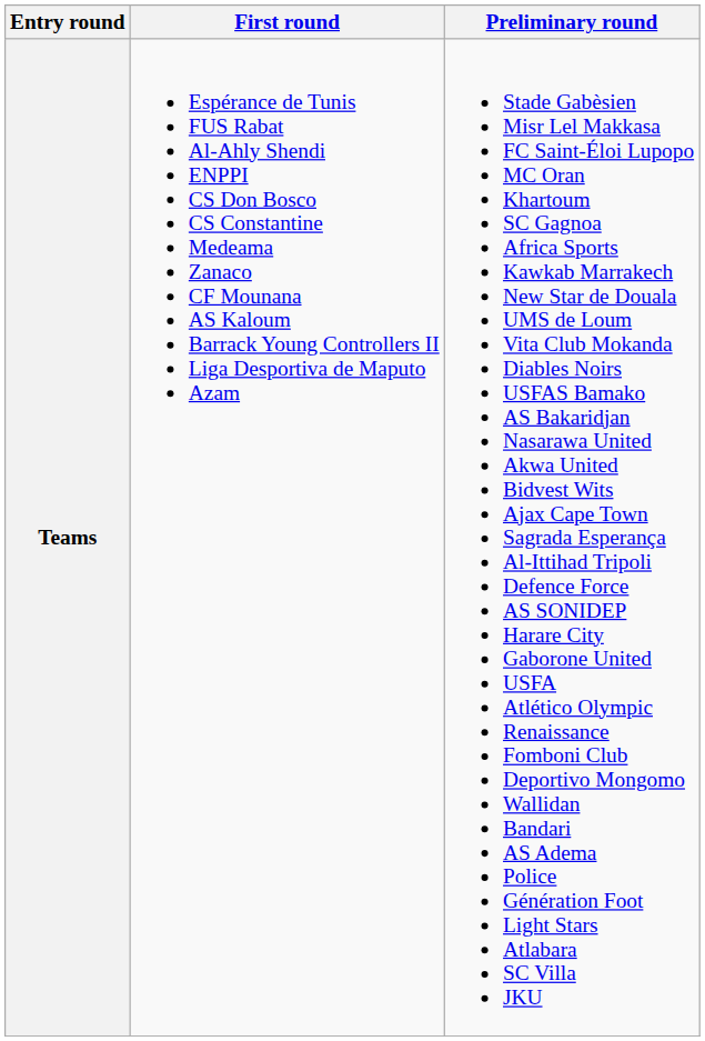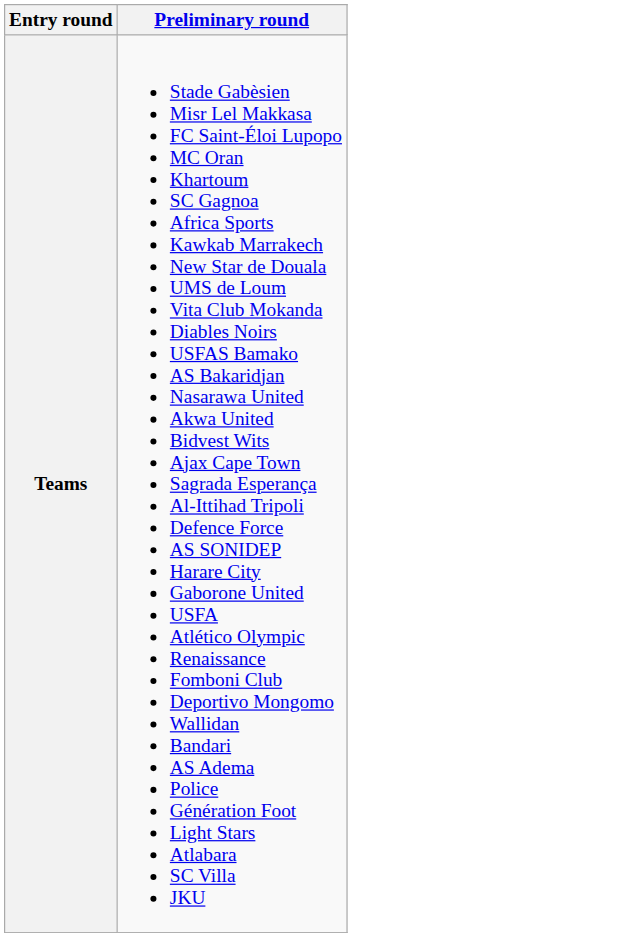 <table class="wikitable">
 <tr>
 <th>Entry round</th>
-<th><a href='#'>First round</a></th>
 <th><a href='#'>Preliminary round</a></th>
 </tr>
 <tr>
 <th>Teams</th>
-<td valign=top><br><ul><li> <a href='#'>Espérance de Tunis</a> </li><li> <a href='#'>FUS Rabat</a> </li><li> <a href='#'>Al-Ahly Shendi</a> </li><li> <a href='#'>ENPPI</a></li><li> <a href='#'>CS Don Bosco</a></li><li> <a href='#'>CS Constantine</a></li><li> <a href='#'>Medeama</a></li><li> <a href='#'>Zanaco</a></li><li> <a href='#'>CF Mounana</a></li><li> <a href='#'>AS Kaloum</a></li><li> <a href='#'>Barrack Young Controllers II</a></li><li> <a href='#'>Liga Desportiva de Maputo</a></li><li> <a href='#'>Azam</a></li></ul></td>
 <td valign=top><br><ul><li> <a href='#'>Stade Gabèsien</a></li><li> <a href='#'>Misr Lel Makkasa</a></li><li> <a href='#'>FC Saint-Éloi Lupopo</a></li><li> <a href='#'>MC Oran</a></li><li> <a href='#'>Khartoum</a></li><li> <a href='#'>SC Gagnoa</a></li><li> <a href='#'>Africa Sports</a></li><li> <a href='#'>Kawkab Marrakech</a></li><li> <a href='#'>New Star de Douala</a></li><li> <a href='#'>UMS de Loum</a></li><li> <a href='#'>Vita Club Mokanda</a></li><li> <a href='#'>Diables Noirs</a></li><li> <a href='#'>USFAS Bamako</a></li><li> <a href='#'>AS Bakaridjan</a></li><li> <a href='#'>Nasarawa United</a></li><li> <a href='#'>Akwa United</a></li><li> <a href='#'>Bidvest Wits</a></li><li> <a href='#'>Ajax Cape Town</a></li><li> <a href='#'>Sagrada Esperança</a></li><li> <a href='#'>Al-Ittihad Tripoli</a></li><li> <a href='#'>Defence Force</a></li><li> <a href='#'>AS SONIDEP</a></li><li> <a href='#'>Harare City</a></li><li> <a href='#'>Gaborone United</a></li><li> <a href='#'>USFA</a></li><li> <a href='#'>Atlético Olympic</a></li><li> <a href='#'>Renaissance</a></li><li> <a href='#'>Fomboni Club</a></li><li> <a href='#'>Deportivo Mongomo</a></li><li> <a href='#'>Wallidan</a></li><li> <a href='#'>Bandari</a></li><li> <a href='#'>AS Adema</a></li><li> <a href='#'>Police</a></li><li> <a href='#'>Génération Foot</a></li><li> <a href='#'>Light Stars</a></li><li> <a href='#'>Atlabara</a></li><li> <a href='#'>SC Villa</a></li><li> <a href='#'>JKU</a></li></ul></td>
 </tr>
 </table>
